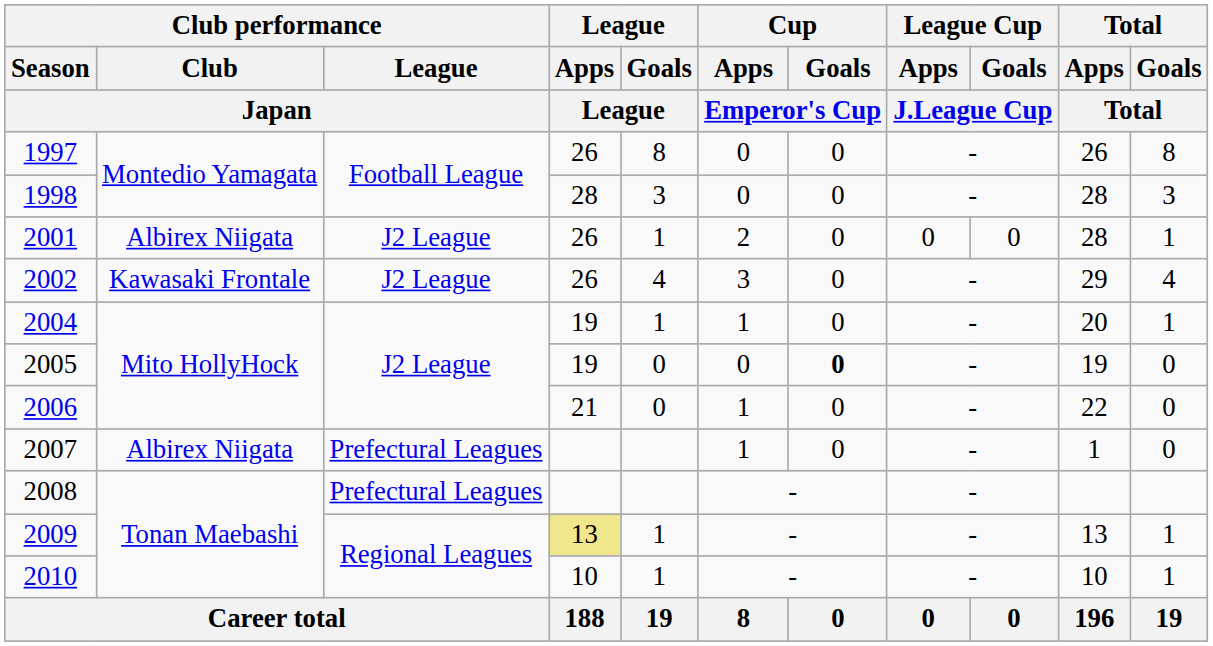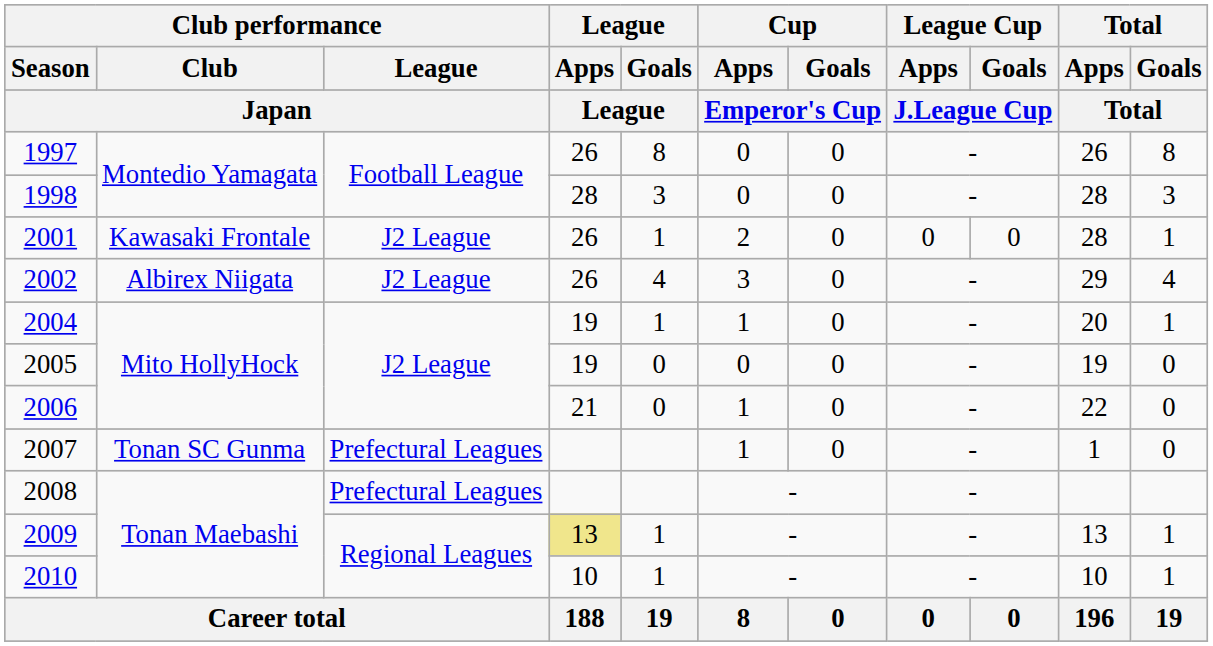 <table class="wikitable" style="text-align:center">
 <tr>
 <th colspan=3>Club performance</th>
 <th colspan=2>League</th>
 <th colspan=2>Cup</th>
 <th colspan=2>League Cup</th>
 <th colspan=2>Total</th>
 </tr>
 <tr>
 <th>Season</th>
 <th>Club</th>
 <th>League</th>
 <th>Apps</th>
 <th>Goals</th>
 <th>Apps</th>
 <th>Goals</th>
 <th>Apps</th>
 <th>Goals</th>
 <th>Apps</th>
 <th>Goals</th>
 </tr>
 <tr>
 <th colspan=3>Japan</th>
 <th colspan=2>League</th>
 <th colspan=2><a href='#'>Emperor's Cup</a></th>
 <th colspan=2><a href='#'>J.League Cup</a></th>
 <th colspan=2>Total</th>
 </tr>
 <tr>
 <td><a href='#'>1997</a></td>
 <td rowspan="2"><a href='#'>Montedio Yamagata</a></td>
 <td rowspan="2"><a href='#'>Football League</a></td>
 <td>26</td>
 <td>8</td>
 <td>0</td>
 <td>0</td>
 <td colspan="2">-</td>
 <td>26</td>
 <td>8</td>
 </tr>
 <tr>
 <td><a href='#'>1998</a></td>
 <td>28</td>
 <td>3</td>
 <td>0</td>
 <td>0</td>
 <td colspan="2">-</td>
 <td>28</td>
 <td>3</td>
 </tr>
 <tr>
 <td><a href='#'>2001</a></td>
-<td><a href='#'>Albirex Niigata</a></td>
+<td><a href='#'>Kawasaki Frontale</a></td>
 <td><a href='#'>J2 League</a></td>
 <td>26</td>
 <td>1</td>
 <td>2</td>
 <td>0</td>
 <td>0</td>
 <td>0</td>
 <td>28</td>
 <td>1</td>
 </tr>
 <tr>
 <td><a href='#'>2002</a></td>
-<td><a href='#'>Kawasaki Frontale</a></td>
+<td><a href='#'>Albirex Niigata</a></td>
 <td><a href='#'>J2 League</a></td>
 <td>26</td>
 <td>4</td>
 <td>3</td>
 <td>0</td>
 <td colspan="2">-</td>
 <td>29</td>
 <td>4</td>
 </tr>
 <tr>
 <td><a href='#'>2004</a></td>
 <td rowspan="3"><a href='#'>Mito HollyHock</a></td>
 <td rowspan="3"><a href='#'>J2 League</a></td>
 <td>19</td>
 <td>1</td>
 <td>1</td>
 <td>0</td>
 <td colspan="2">-</td>
 <td>20</td>
 <td>1</td>
 </tr>
 <tr>
 <td>2005</td>
 <td>19</td>
 <td>0</td>
 <td>0</td>
-<td><strong>0</strong></td>
+<td>0</td>
 <td colspan="2">-</td>
 <td>19</td>
 <td>0</td>
 </tr>
 <tr>
 <td><a href='#'>2006</a></td>
 <td>21</td>
 <td>0</td>
 <td>1</td>
 <td>0</td>
 <td colspan="2">-</td>
 <td>22</td>
 <td>0</td>
 </tr>
 <tr>
 <td>2007</td>
-<td><a href='#'>Albirex Niigata</a></td>
+<td><a href='#'>Tonan SC Gunma</a></td>
 <td><a href='#'>Prefectural Leagues</a></td>
 <td></td>
 <td></td>
 <td>1</td>
 <td>0</td>
 <td colspan="2">-</td>
 <td>1</td>
 <td>0</td>
 </tr>
 <tr>
 <td>2008</td>
 <td rowspan="3"><a href='#'>Tonan Maebashi</a></td>
 <td><a href='#'>Prefectural Leagues</a></td>
 <td></td>
 <td></td>
 <td colspan="2">-</td>
 <td colspan="2">-</td>
 <td></td>
 <td></td>
 </tr>
 <tr>
 <td><a href='#'>2009</a></td>
 <td rowspan="2"><a href='#'>Regional Leagues</a></td>
 <td style="background: khaki;">13</td>
 <td>1</td>
 <td colspan="2">-</td>
 <td colspan="2">-</td>
 <td>13</td>
 <td>1</td>
 </tr>
 <tr>
 <td><a href='#'>2010</a></td>
 <td>10</td>
 <td>1</td>
 <td colspan="2">-</td>
 <td colspan="2">-</td>
 <td>10</td>
 <td>1</td>
 </tr>
 <tr>
 <th colspan=3>Career total</th>
 <th>188</th>
 <th>19</th>
 <th>8</th>
 <th>0</th>
 <th>0</th>
 <th>0</th>
 <th>196</th>
 <th>19</th>
 </tr>
 </table>
